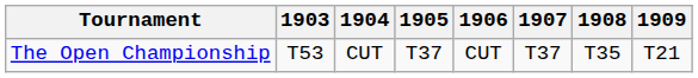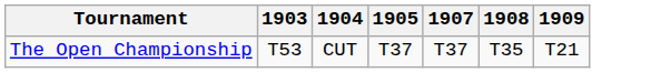 <table class="wikitable" style="font-size:95%;text-align:center;">
 <tr>
 <th>Tournament</th>
 <th>1903</th>
 <th>1904</th>
 <th>1905</th>
-<th>1906</th>
 <th>1907</th>
 <th>1908</th>
 <th>1909</th>
 </tr>
 <tr>
 <td align=left><a href='#'>The Open Championship</a></td>
 <td>T53</td>
 <td>CUT</td>
 <td>T37</td>
-<td>CUT</td>
 <td>T37</td>
 <td>T35</td>
 <td>T21</td>
 </tr>
 </table>
